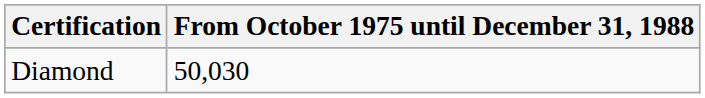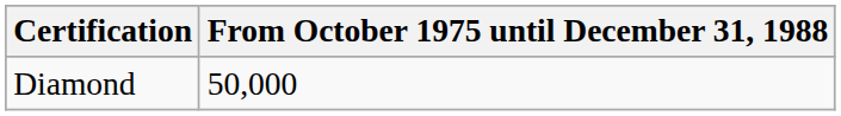 <table class="wikitable">
 <tr>
 <th>Certification</th>
 <th>From October 1975 until December 31, 1988</th>
 </tr>
 <tr>
 <td>Diamond</td>
-<td>50,030</td>
+<td>50,000</td>
 </tr>
 </table>
